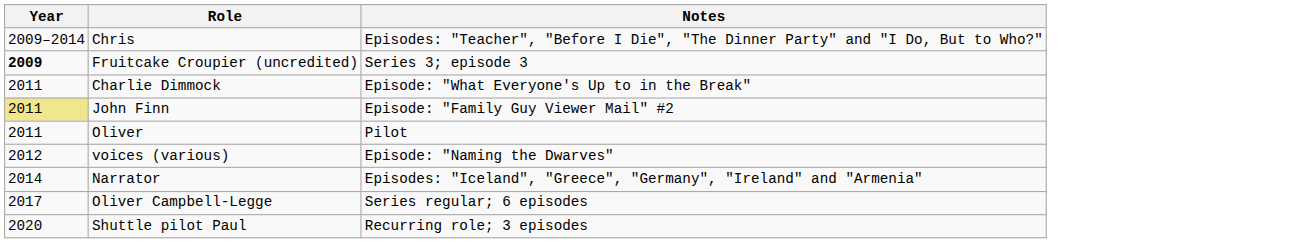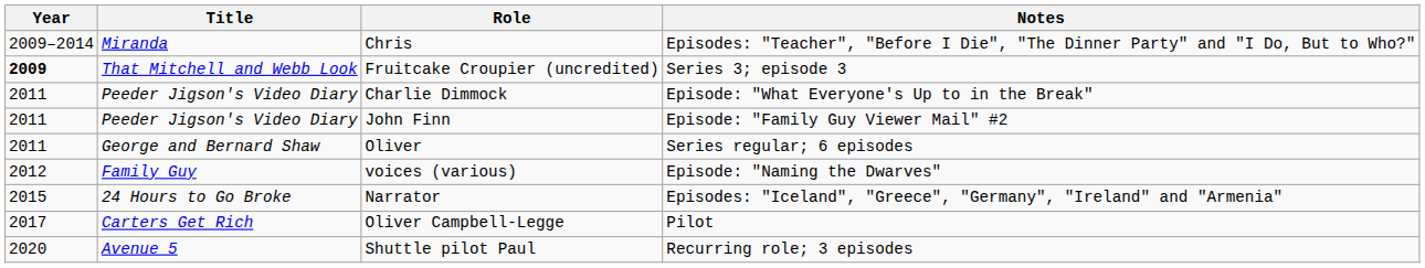 <table class="wikitable">
 <tr>
 <th>Year</th>
+<th>Title</th>
 <th>Role</th>
 <th>Notes</th>
 </tr>
 <tr>
 <td>2009–2014</td>
+<td><em><a href='#'>Miranda</a></em></td>
 <td>Chris</td>
 <td>Episodes: "Teacher", "Before I Die", "The Dinner Party" and "I Do, But to Who?"</td>
 </tr>
 <tr>
 <td><strong>2009</strong></td>
+<td><em><a href='#'>That Mitchell and Webb Look</a></em></td>
 <td>Fruitcake Croupier (uncredited)</td>
 <td>Series 3; episode 3</td>
 </tr>
 <tr>
 <td>2011</td>
+<td><em>Peeder Jigson's Video Diary</em></td>
 <td>Charlie Dimmock</td>
 <td>Episode: "What Everyone's Up to in the Break"</td>
 </tr>
 <tr>
-<td style="background: khaki;">2011</td>
+<td>2011</td>
+<td><em>Peeder Jigson's Video Diary</em></td>
 <td>John Finn</td>
 <td>Episode: "Family Guy Viewer Mail" #2</td>
 </tr>
 <tr>
 <td>2011</td>
+<td><em>George and Bernard Shaw</em></td>
 <td>Oliver</td>
-<td>Pilot</td>
+<td>Series regular; 6 episodes</td>
 </tr>
 <tr>
 <td>2012</td>
+<td><em><a href='#'>Family Guy</a></em></td>
 <td>voices (various)</td>
 <td>Episode: "Naming the Dwarves"</td>
 </tr>
 <tr>
-<td>2014</td>
+<td>2015</td>
+<td><em>24 Hours to Go Broke</em></td>
 <td>Narrator</td>
 <td>Episodes: "Iceland", "Greece", "Germany", "Ireland" and "Armenia"</td>
 </tr>
 <tr>
 <td>2017</td>
+<td><em><a href='#'>Carters Get Rich</a></em></td>
 <td>Oliver Campbell-Legge</td>
-<td>Series regular; 6 episodes</td>
+<td>Pilot</td>
 </tr>
 <tr>
 <td>2020</td>
+<td><em><a href='#'>Avenue 5</a></em></td>
 <td>Shuttle pilot Paul</td>
 <td>Recurring role; 3 episodes</td>
 </tr>
 </table>
